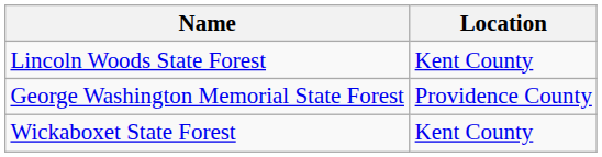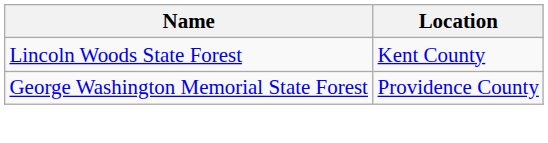 <table class="wikitable">
 <tr>
 <th align=left>Name<br></th>
 <th align=left>Location<br></th>
 </tr>
 <tr>
 <td><a href='#'>Lincoln Woods State Forest</a></td>
 <td><a href='#'>Kent County</a></td>
 </tr>
 <tr>
 <td><a href='#'>George Washington Memorial State Forest</a></td>
 <td><a href='#'>Providence County</a></td>
 </tr>
-<tr>
-<td><a href='#'>Wickaboxet State Forest</a></td>
-<td><a href='#'>Kent County</a></td>
-</tr>
 </table>
